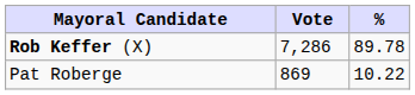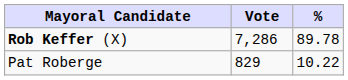 <table class="wikitable">
 <tr>
 <th style="background:#ddf; width:200px;">Mayoral Candidate</th>
 <th style="background:#ddf; width:50px;">Vote</th>
 <th style="background:#ddf; width:30px;">%</th>
 </tr>
 <tr>
 <td><strong>Rob Keffer</strong> (X)</td>
 <td>7,286</td>
 <td>89.78</td>
 </tr>
 <tr>
 <td>Pat Roberge</td>
-<td>869</td>
+<td>829</td>
 <td>10.22</td>
 </tr>
 </table>
